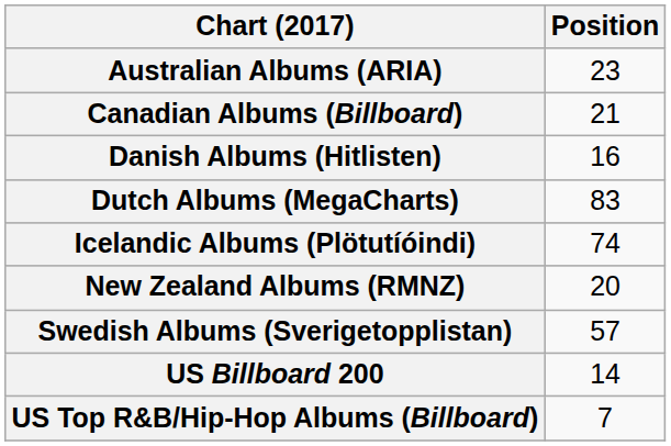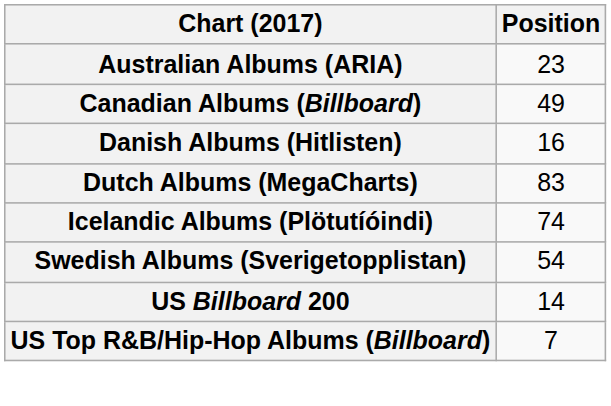 <table class="wikitable sortable plainrowheaders" style="text-align:center">
 <tr>
 <th scope="col">Chart (2017)</th>
 <th scope="col">Position</th>
 </tr>
 <tr>
 <th scope="row">Australian Albums (ARIA)</th>
 <td>23</td>
 </tr>
 <tr>
 <th scope="row">Canadian Albums (<em>Billboard</em>)</th>
-<td>21</td>
+<td>49</td>
 </tr>
 <tr>
 <th scope="row">Danish Albums (Hitlisten)</th>
 <td>16</td>
 </tr>
 <tr>
 <th scope="row">Dutch Albums (MegaCharts)</th>
 <td>83</td>
 </tr>
 <tr>
 <th scope="row">Icelandic Albums (Plötutíóindi)</th>
 <td>74</td>
 </tr>
 <tr>
-<th scope="row">New Zealand Albums (RMNZ)</th>
-<td>20</td>
-</tr>
-<tr>
 <th scope="row">Swedish Albums (Sverigetopplistan)</th>
-<td>57</td>
+<td>54</td>
 </tr>
 <tr>
 <th scope="row">US <em>Billboard</em> 200</th>
 <td>14</td>
 </tr>
 <tr>
 <th scope="row">US Top R&B/Hip-Hop Albums (<em>Billboard</em>)</th>
 <td>7</td>
 </tr>
 </table>
